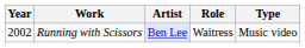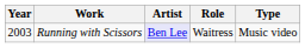 <table class="wikitable">
 <tr>
 <th>Year</th>
 <th>Work</th>
 <th>Artist</th>
 <th>Role</th>
 <th>Type</th>
 </tr>
 <tr>
-<td>2002</td>
+<td>2003</td>
 <td><em>Running with Scissors</em></td>
 <td style="background: lavender;"><a href='#'>Ben Lee</a></td>
 <td>Waitress</td>
 <td>Music video</td>
 </tr>
 </table>
